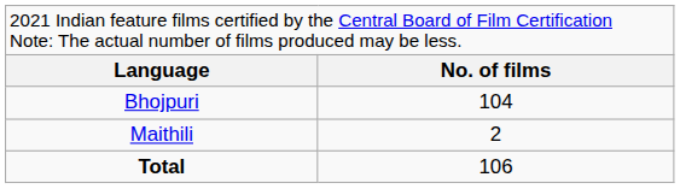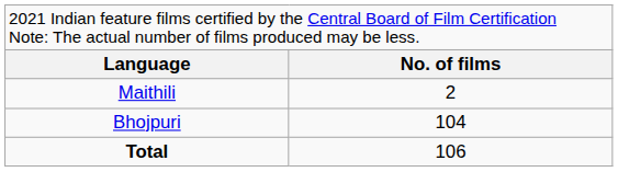 <table class="wikitable" style="width:33em; text-align:center;">
 <tr>
 <td colspan="2" style="font-size:90%; text-align:left;">2021 Indian feature films certified by the <a href='#'>Central Board of Film Certification</a><br>Note: The actual number of films produced may be less.</td>
 </tr>
 <tr>
 <th>Language</th>
 <th>No. of films</th>
 </tr>
 <tr>
+<td><a href='#'>Maithili</a></td>
+<td>2</td>
+</tr>
+<tr>
 <td><a href='#'>Bhojpuri</a></td>
 <td>104</td>
-</tr>
-<tr>
-<td><a href='#'>Maithili</a></td>
-<td>2</td>
 </tr>
 <tr>
 <td><strong>Total</strong></td>
 <td>106</td>
 </tr>
 </table>
